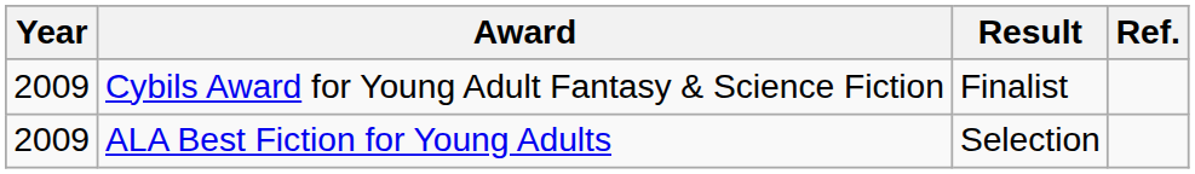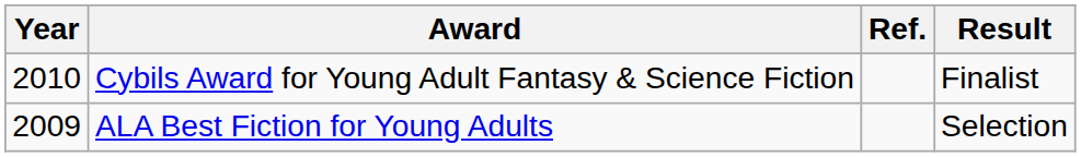 <table class="wikitable sortable mw-collapsible">
 <tr>
 <th>Year</th>
 <th>Award</th>
+<th>Ref.</th>
 <th>Result</th>
-<th>Ref.</th>
 </tr>
 <tr>
-<td>2009</td>
+<td>2010</td>
 <td><a href='#'>Cybils Award</a> for Young Adult Fantasy & Science Fiction</td>
+<td></td>
 <td>Finalist</td>
-<td></td>
 </tr>
 <tr>
 <td>2009</td>
 <td><a href='#'>ALA Best Fiction for Young Adults</a></td>
+<td></td>
 <td>Selection</td>
-<td></td>
 </tr>
 </table>
